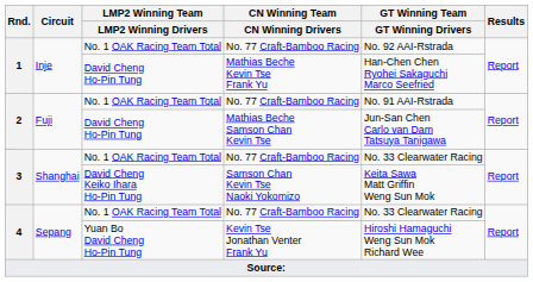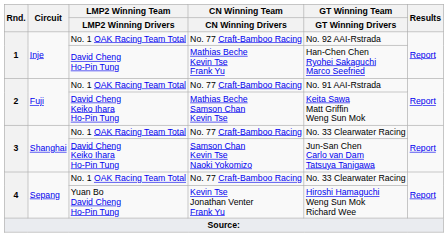 <table class="wikitable" style="font-size: 85%;">
 <tr>
 <th rowspan=2>Rnd.</th>
 <th rowspan=2>Circuit</th>
 <th>LMP2 Winning Team</th>
 <th>CN Winning Team</th>
 <th>GT Winning Team</th>
 <th rowspan=2>Results</th>
 </tr>
 <tr>
 <th>LMP2 Winning Drivers</th>
 <th>CN Winning Drivers</th>
 <th>GT Winning Drivers</th>
 </tr>
 <tr>
 <th rowspan=2>1</th>
 <td rowspan=2><a href='#'>Inje</a></td>
 <td> No. 1 <a href='#'>OAK Racing Team Total</a></td>
 <td> No. 77 <a href='#'>Craft-Bamboo Racing</a></td>
 <td> No. 92 AAI-Rstrada</td>
 <td rowspan=2><a href='#'>Report</a></td>
 </tr>
 <tr>
 <td> <a href='#'>David Cheng</a><br> <a href='#'>Ho-Pin Tung</a></td>
 <td> <a href='#'>Mathias Beche</a><br> <a href='#'>Kevin Tse</a><br> <a href='#'>Frank Yu</a></td>
 <td> Han-Chen Chen<br> <a href='#'>Ryohei Sakaguchi</a><br> <a href='#'>Marco Seefried</a></td>
 </tr>
 <tr>
 <th rowspan=2>2</th>
 <td rowspan=2><a href='#'>Fuji</a></td>
 <td> No. 1 <a href='#'>OAK Racing Team Total</a></td>
 <td> No. 77 <a href='#'>Craft-Bamboo Racing</a></td>
 <td> No. 91 AAI-Rstrada</td>
 <td rowspan=2><a href='#'>Report</a></td>
 </tr>
 <tr>
-<td> <a href='#'>David Cheng</a><br> <a href='#'>Ho-Pin Tung</a></td>
+<td> <a href='#'>David Cheng</a><br> <a href='#'>Keiko Ihara</a><br> <a href='#'>Ho-Pin Tung</a></td>
 <td> <a href='#'>Mathias Beche</a><br> <a href='#'>Samson Chan</a><br> <a href='#'>Kevin Tse</a></td>
-<td> Jun-San Chen<br> <a href='#'>Carlo van Dam</a><br> <a href='#'>Tatsuya Tanigawa</a></td>
+<td> <a href='#'>Keita Sawa</a><br> Matt Griffin<br> Weng Sun Mok</td>
 </tr>
 <tr>
 <th rowspan=2>3</th>
 <td rowspan=2><a href='#'>Shanghai</a></td>
 <td> No. 1 <a href='#'>OAK Racing Team Total</a></td>
 <td> No. 77 <a href='#'>Craft-Bamboo Racing</a></td>
 <td> No. 33 Clearwater Racing</td>
 <td rowspan=2><a href='#'>Report</a></td>
 </tr>
 <tr>
 <td> <a href='#'>David Cheng</a><br> <a href='#'>Keiko Ihara</a><br> <a href='#'>Ho-Pin Tung</a></td>
 <td> <a href='#'>Samson Chan</a><br> <a href='#'>Kevin Tse</a><br> <a href='#'>Naoki Yokomizo</a></td>
-<td> <a href='#'>Keita Sawa</a><br> Matt Griffin<br> Weng Sun Mok</td>
+<td> Jun-San Chen<br> <a href='#'>Carlo van Dam</a><br> <a href='#'>Tatsuya Tanigawa</a></td>
 </tr>
 <tr>
 <th rowspan=2>4</th>
 <td rowspan=2><a href='#'>Sepang</a></td>
 <td> No. 1 <a href='#'>OAK Racing Team Total</a></td>
 <td> No. 77 <a href='#'>Craft-Bamboo Racing</a></td>
 <td> No. 33 Clearwater Racing</td>
 <td rowspan=2><a href='#'>Report</a></td>
 </tr>
 <tr>
 <td> Yuan Bo<br> <a href='#'>David Cheng</a><br> <a href='#'>Ho-Pin Tung</a></td>
 <td> <a href='#'>Kevin Tse</a><br> Jonathan Venter<br> <a href='#'>Frank Yu</a></td>
 <td> <a href='#'>Hiroshi Hamaguchi</a><br> Weng Sun Mok<br> Richard Wee</td>
 </tr>
 <tr class="sortbottom">
 <td colspan="7" style="background-color:#EAECF0;text-align:center"><strong>Source:</strong></td>
 </tr>
 </table>
